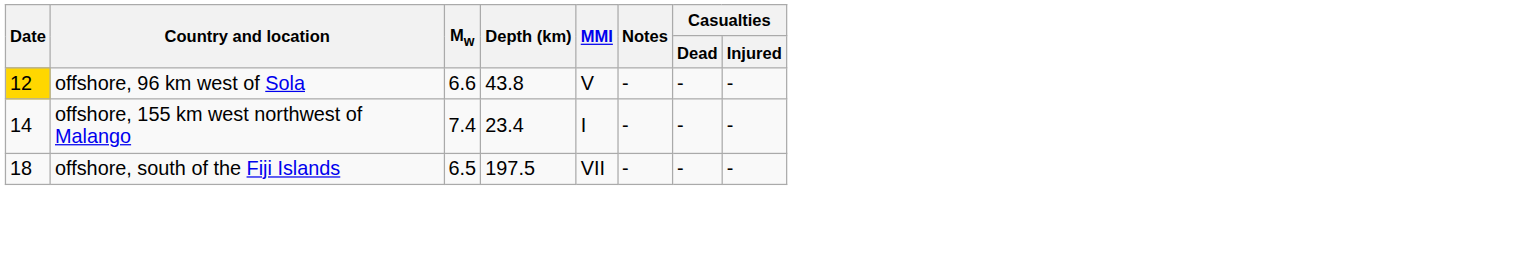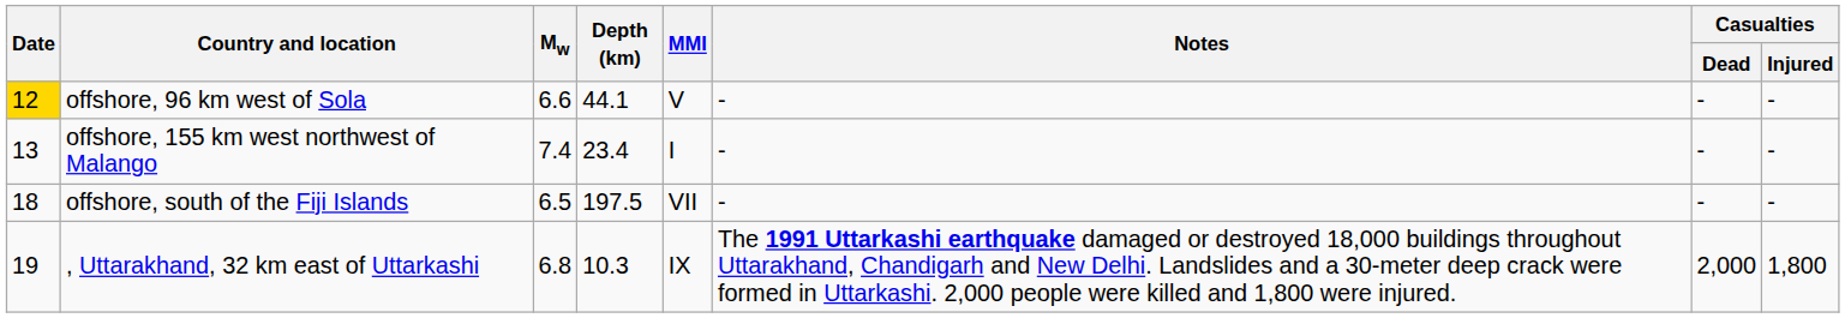 <table class="wikitable sortable" style="border:1px black; margin-left:1em;">
 <tr>
 <th rowspan="2"><small>Date</small></th>
 <th rowspan="2" style="width: 310px"><small>Country and location</small></th>
 <th rowspan="2"><small>M<sub>w</sub></small></th>
 <th rowspan="2"><small>Depth (km)</small></th>
 <th rowspan="2"><small><a href='#'>MMI</a></small></th>
 <th rowspan="2" class="unsortable"><small>Notes</small></th>
 <th colspan="2"><small>Casualties</small></th>
 </tr>
 <tr>
 <th><small>Dead</small></th>
 <th><small>Injured</small></th>
 </tr>
 <tr>
 <td style="background: gold;">12</td>
 <td> offshore, 96 km west of <a href='#'>Sola</a></td>
 <td>6.6</td>
-<td>43.8</td>
+<td>44.1</td>
 <td>V</td>
 <td>-</td>
 <td>-</td>
 <td>-</td>
 </tr>
 <tr>
-<td>14</td>
+<td>13</td>
 <td> offshore, 155 km west northwest of <a href='#'>Malango</a></td>
 <td>7.4</td>
 <td>23.4</td>
 <td>I</td>
 <td>-</td>
 <td>-</td>
 <td>-</td>
 </tr>
 <tr>
 <td>18</td>
 <td> offshore, south of the <a href='#'>Fiji Islands</a></td>
 <td>6.5</td>
 <td>197.5</td>
 <td>VII</td>
 <td>-</td>
 <td>-</td>
 <td>-</td>
 </tr>
 <tr>
+<td>19</td>
+<td>, <a href='#'>Uttarakhand</a>, 32 km east of <a href='#'>Uttarkashi</a></td>
+<td>6.8</td>
+<td>10.3</td>
+<td>IX</td>
+<td>The <strong><a href='#'>1991 Uttarkashi earthquake</a></strong> damaged or destroyed 18,000 buildings throughout <a href='#'>Uttarakhand</a>, <a href='#'>Chandigarh</a> and <a href='#'>New Delhi</a>. Landslides and a 30-meter deep crack were formed in <a href='#'>Uttarkashi</a>. 2,000 people were killed and 1,800 were injured.</td>
+<td>2,000</td>
+<td>1,800</td>
+</tr>
+<tr>
 </tr>
 </table>
